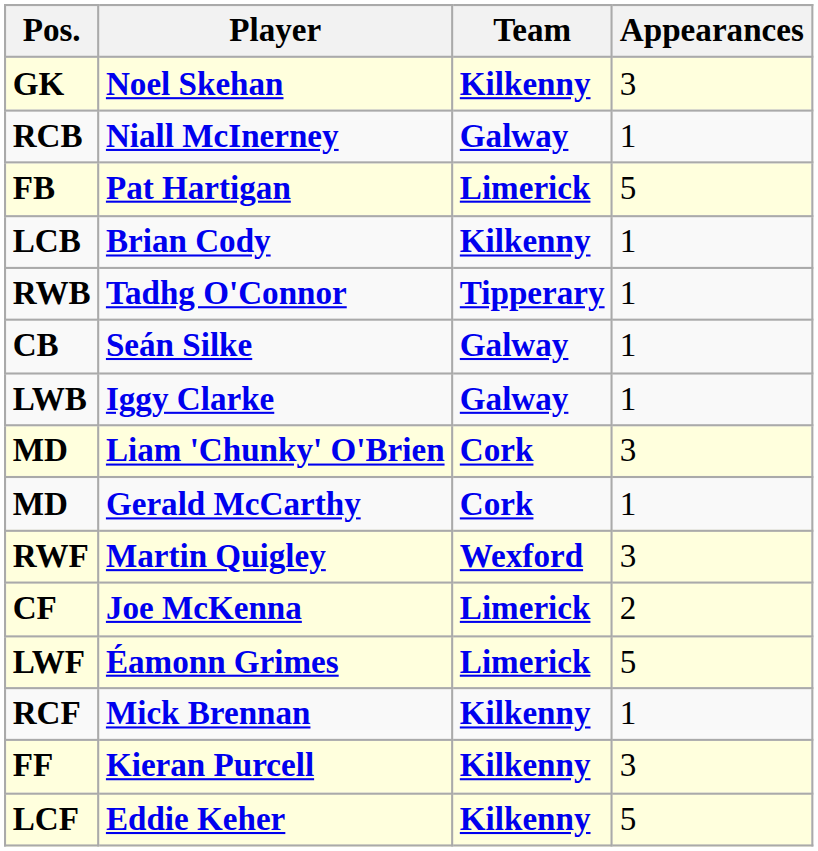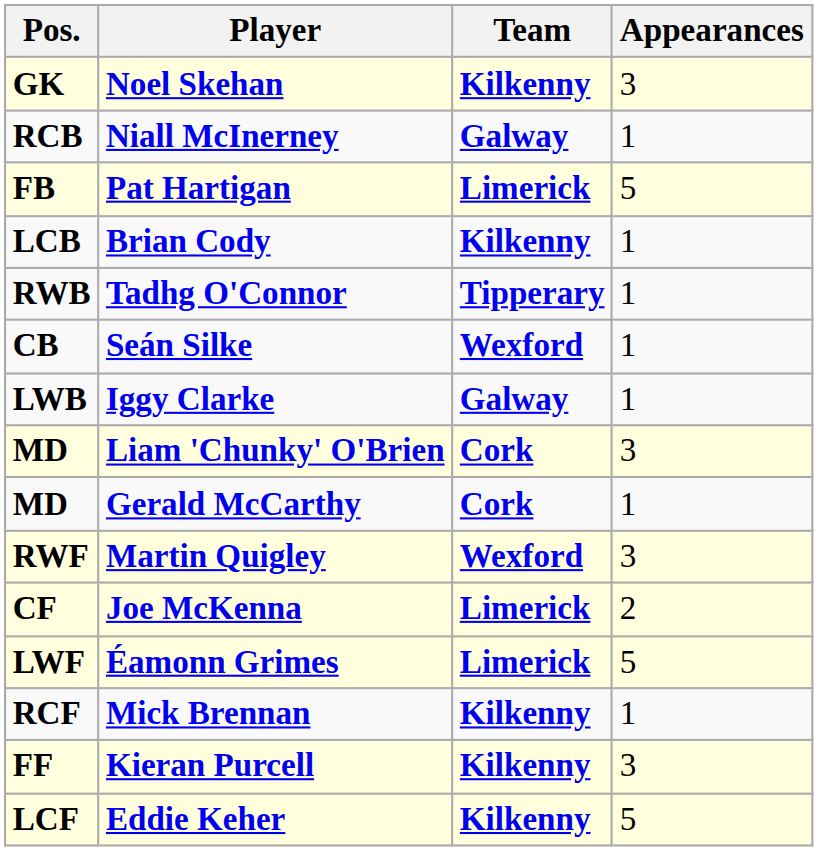 <table class="wikitable">
 <tr>
 <th>Pos.</th>
 <th>Player</th>
 <th>Team</th>
 <th>Appearances</th>
 </tr>
 <tr bgcolor=#FFFFDD>
 <td><strong>GK</strong></td>
 <td> <strong><a href='#'>Noel Skehan</a></strong></td>
 <td><strong><a href='#'>Kilkenny</a></strong></td>
 <td>3</td>
 </tr>
 <tr>
 <td><strong>RCB</strong></td>
 <td> <strong><a href='#'>Niall McInerney</a></strong></td>
 <td><strong><a href='#'>Galway</a></strong></td>
 <td>1</td>
 </tr>
 <tr bgcolor=#FFFFDD>
 <td><strong>FB</strong></td>
 <td> <strong><a href='#'>Pat Hartigan</a></strong></td>
 <td><strong><a href='#'>Limerick</a></strong></td>
 <td>5</td>
 </tr>
 <tr>
 <td><strong>LCB</strong></td>
 <td> <strong><a href='#'>Brian Cody</a></strong></td>
 <td><strong><a href='#'>Kilkenny</a></strong></td>
 <td>1</td>
 </tr>
 <tr>
 <td><strong>RWB</strong></td>
 <td> <strong><a href='#'>Tadhg O'Connor</a></strong></td>
 <td><strong><a href='#'>Tipperary</a></strong></td>
 <td>1</td>
 </tr>
 <tr>
 <td><strong>CB</strong></td>
 <td> <strong><a href='#'>Seán Silke</a></strong></td>
-<td><strong><a href='#'>Galway</a></strong></td>
+<td><strong><a href='#'>Wexford</a></strong></td>
 <td>1</td>
 </tr>
 <tr>
 <td><strong>LWB</strong></td>
 <td> <strong><a href='#'>Iggy Clarke</a></strong></td>
 <td><strong><a href='#'>Galway</a></strong></td>
 <td>1</td>
 </tr>
 <tr bgcolor=#FFFFDD>
 <td><strong>MD</strong></td>
 <td> <strong><a href='#'>Liam 'Chunky' O'Brien</a></strong></td>
 <td><strong><a href='#'>Cork</a></strong></td>
 <td>3</td>
 </tr>
 <tr>
 <td><strong>MD</strong></td>
 <td> <strong><a href='#'>Gerald McCarthy</a></strong></td>
 <td><strong><a href='#'>Cork</a></strong></td>
 <td>1</td>
 </tr>
 <tr bgcolor=#FFFFDD>
 <td><strong>RWF</strong></td>
 <td> <strong><a href='#'>Martin Quigley</a></strong></td>
 <td><strong><a href='#'>Wexford</a></strong></td>
 <td>3</td>
 </tr>
 <tr bgcolor=#FFFFDD>
 <td><strong>CF</strong></td>
 <td> <strong><a href='#'>Joe McKenna</a></strong></td>
 <td><strong><a href='#'>Limerick</a></strong></td>
 <td>2</td>
 </tr>
 <tr bgcolor=#FFFFDD>
 <td><strong>LWF</strong></td>
 <td> <strong><a href='#'>Éamonn Grimes</a></strong></td>
 <td><strong><a href='#'>Limerick</a></strong></td>
 <td>5</td>
 </tr>
 <tr>
 <td><strong>RCF</strong></td>
 <td> <strong><a href='#'>Mick Brennan</a></strong></td>
 <td><strong><a href='#'>Kilkenny</a></strong></td>
 <td>1</td>
 </tr>
 <tr bgcolor=#FFFFDD>
 <td><strong>FF</strong></td>
 <td> <strong><a href='#'>Kieran Purcell</a></strong></td>
 <td><strong><a href='#'>Kilkenny</a></strong></td>
 <td>3</td>
 </tr>
 <tr bgcolor=#FFFFDD>
 <td><strong>LCF</strong></td>
 <td> <strong><a href='#'>Eddie Keher</a></strong></td>
 <td><strong><a href='#'>Kilkenny</a></strong></td>
 <td>5</td>
 </tr>
 </table>
